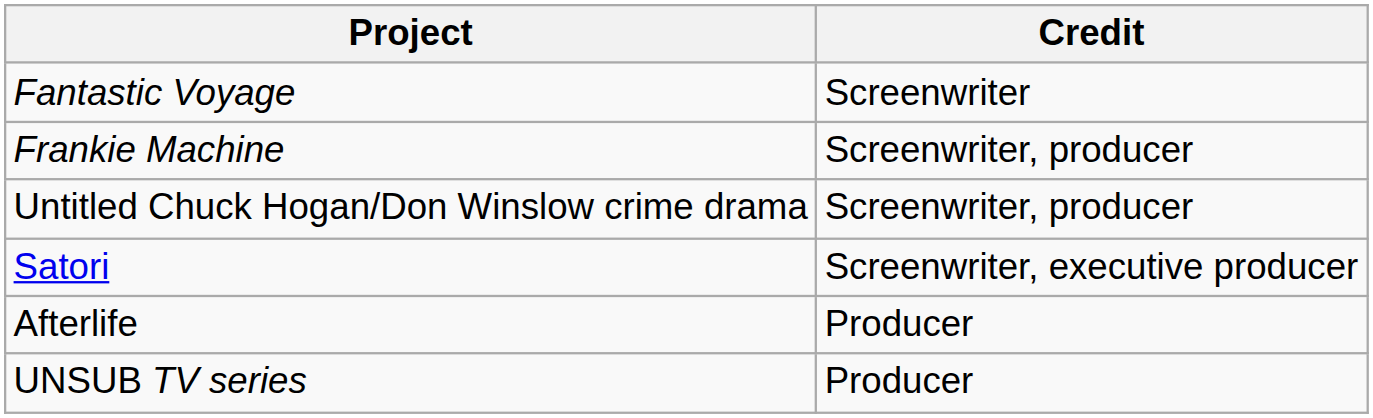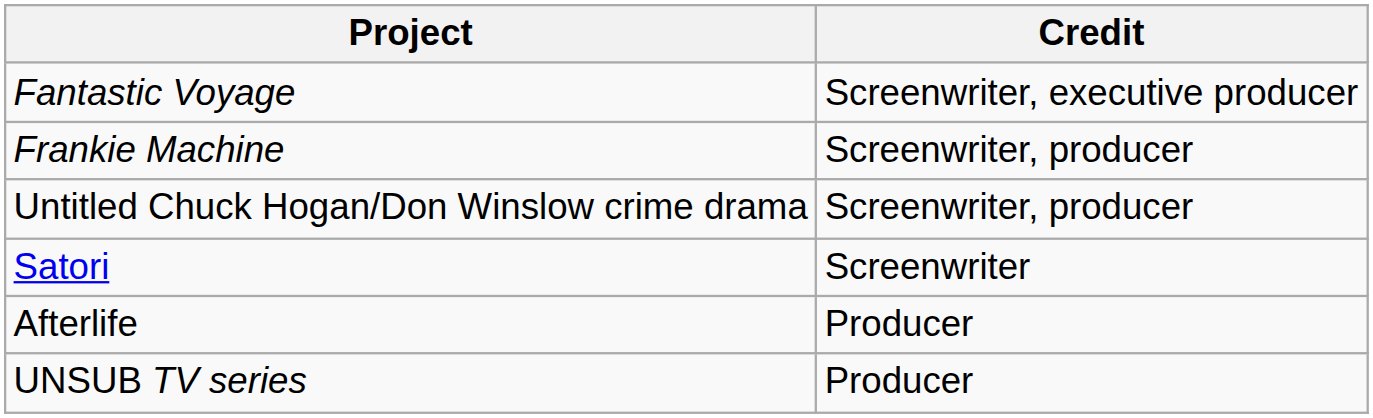 <table class="wikitable">
 <tr>
 <th>Project</th>
 <th>Credit</th>
 </tr>
 <tr>
 <td><em>Fantastic Voyage</em></td>
-<td>Screenwriter</td>
+<td>Screenwriter, executive producer</td>
 </tr>
 <tr>
 <td><em>Frankie Machine</em></td>
 <td>Screenwriter, producer</td>
 </tr>
 <tr>
 <td>Untitled Chuck Hogan/Don Winslow crime drama<em></td>
 <td>Screenwriter, producer</td>
 </tr>
 <tr>
 <td></em><a href='#'>Satori</a><em></td>
-<td>Screenwriter, executive producer</td>
+<td>Screenwriter</td>
 </tr>
 <tr>
 <td></em>Afterlife<em></td>
 <td>Producer</td>
 </tr>
 <tr>
 <td></em>UNSUB<em> TV series</td>
 <td>Producer</td>
 </tr>
 </table>
